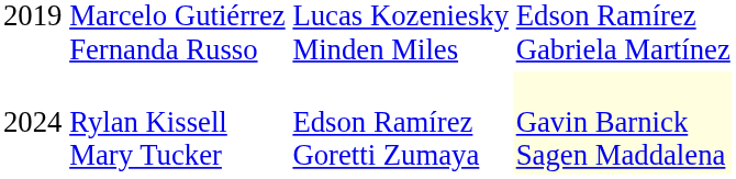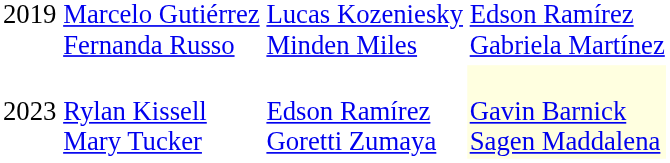 <table>
 <tr>
 <td>2019<br></td>
 <td><br><a href='#'>Marcelo Gutiérrez</a><br><a href='#'>Fernanda Russo</a></td>
 <td><br><a href='#'>Lucas Kozeniesky</a><br><a href='#'>Minden Miles</a></td>
 <td><br><a href='#'>Edson Ramírez</a><br><a href='#'>Gabriela Martínez</a></td>
 </tr>
 <tr>
-<td>2024<br></td>
+<td>2023<br></td>
 <td><br><a href='#'>Rylan Kissell</a><br><a href='#'>Mary Tucker</a></td>
 <td><br><a href='#'>Edson Ramírez</a><br><a href='#'>Goretti Zumaya</a></td>
 <td style="background: lightyellow;"><br><a href='#'>Gavin Barnick</a><br><a href='#'>Sagen Maddalena</a></td>
 </tr>
 </table>
